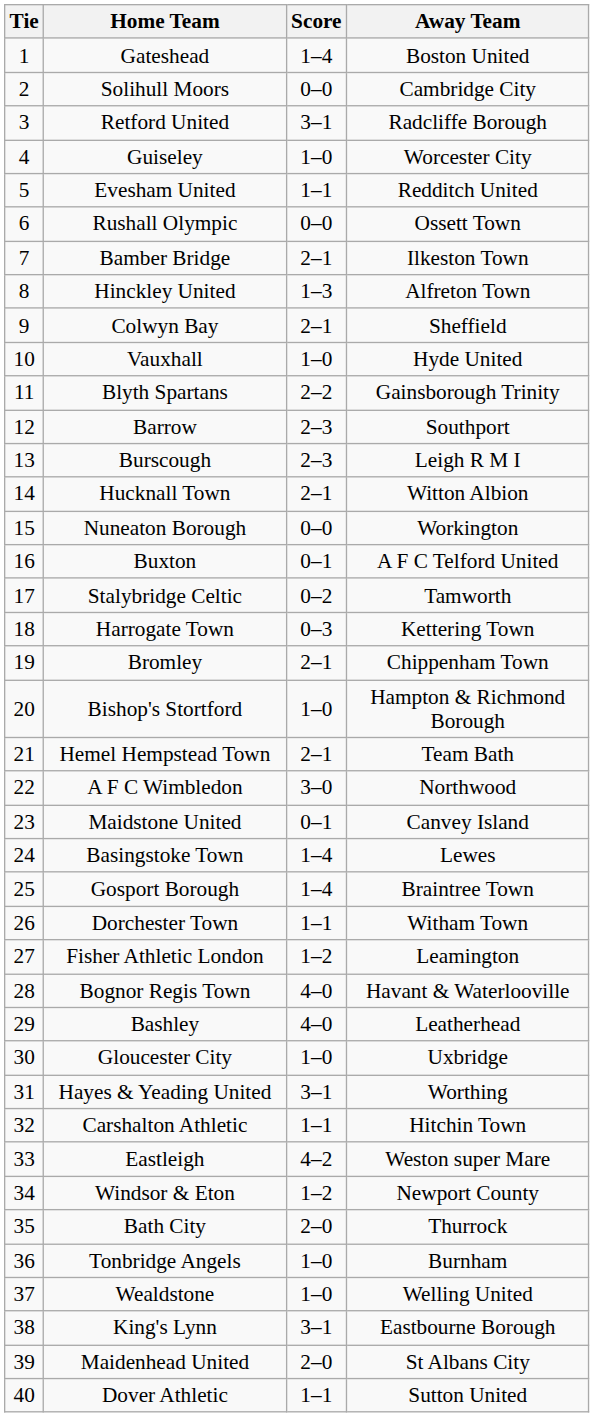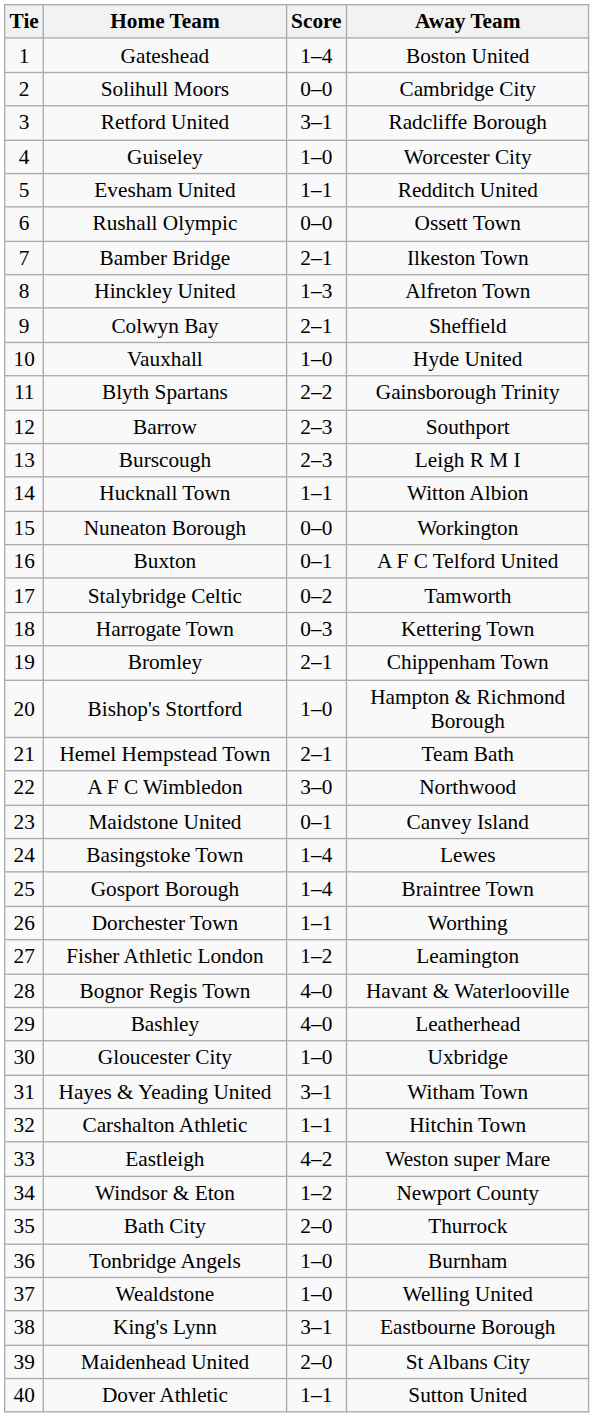 <table class="wikitable" style="text-align:center;">
 <tr>
 <th width=20>Tie</th>
 <th width=175>Home Team</th>
 <th width=20>Score</th>
 <th width=175>Away Team</th>
 </tr>
 <tr>
 <td>1</td>
 <td>Gateshead</td>
 <td>1–4</td>
 <td>Boston United</td>
 </tr>
 <tr>
 <td>2</td>
 <td>Solihull Moors</td>
 <td>0–0</td>
 <td>Cambridge City</td>
 </tr>
 <tr>
 <td>3</td>
 <td>Retford United</td>
 <td>3–1</td>
 <td>Radcliffe Borough</td>
 </tr>
 <tr>
 <td>4</td>
 <td>Guiseley</td>
 <td>1–0</td>
 <td>Worcester City</td>
 </tr>
 <tr>
 <td>5</td>
 <td>Evesham United</td>
 <td>1–1</td>
 <td>Redditch United</td>
 </tr>
 <tr>
 <td>6</td>
 <td>Rushall Olympic</td>
 <td>0–0</td>
 <td>Ossett Town</td>
 </tr>
 <tr>
 <td>7</td>
 <td>Bamber Bridge</td>
 <td>2–1</td>
 <td>Ilkeston Town</td>
 </tr>
 <tr>
 <td>8</td>
 <td>Hinckley United</td>
 <td>1–3</td>
 <td>Alfreton Town</td>
 </tr>
 <tr>
 <td>9</td>
 <td>Colwyn Bay</td>
 <td>2–1</td>
 <td>Sheffield</td>
 </tr>
 <tr>
 <td>10</td>
 <td>Vauxhall</td>
 <td>1–0</td>
 <td>Hyde United</td>
 </tr>
 <tr>
 <td>11</td>
 <td>Blyth Spartans</td>
 <td>2–2</td>
 <td>Gainsborough Trinity</td>
 </tr>
 <tr>
 <td>12</td>
 <td>Barrow</td>
 <td>2–3</td>
 <td>Southport</td>
 </tr>
 <tr>
 <td>13</td>
 <td>Burscough</td>
 <td>2–3</td>
 <td>Leigh R M I</td>
 </tr>
 <tr>
 <td>14</td>
 <td>Hucknall Town</td>
-<td>2–1</td>
+<td>1–1</td>
 <td>Witton Albion</td>
 </tr>
 <tr>
 <td>15</td>
 <td>Nuneaton Borough</td>
 <td>0–0</td>
 <td>Workington</td>
 </tr>
 <tr>
 <td>16</td>
 <td>Buxton</td>
 <td>0–1</td>
 <td>A F C Telford United</td>
 </tr>
 <tr>
 <td>17</td>
 <td>Stalybridge Celtic</td>
 <td>0–2</td>
 <td>Tamworth</td>
 </tr>
 <tr>
 <td>18</td>
 <td>Harrogate Town</td>
 <td>0–3</td>
 <td>Kettering Town</td>
 </tr>
 <tr>
 <td>19</td>
 <td>Bromley</td>
 <td>2–1</td>
 <td>Chippenham Town</td>
 </tr>
 <tr>
 <td>20</td>
 <td>Bishop's Stortford</td>
 <td>1–0</td>
 <td>Hampton & Richmond Borough</td>
 </tr>
 <tr>
 <td>21</td>
 <td>Hemel Hempstead Town</td>
 <td>2–1</td>
 <td>Team Bath</td>
 </tr>
 <tr>
 <td>22</td>
 <td>A F C Wimbledon</td>
 <td>3–0</td>
 <td>Northwood</td>
 </tr>
 <tr>
 <td>23</td>
 <td>Maidstone United</td>
 <td>0–1</td>
 <td>Canvey Island</td>
 </tr>
 <tr>
 <td>24</td>
 <td>Basingstoke Town</td>
 <td>1–4</td>
 <td>Lewes</td>
 </tr>
 <tr>
 <td>25</td>
 <td>Gosport Borough</td>
 <td>1–4</td>
 <td>Braintree Town</td>
 </tr>
 <tr>
 <td>26</td>
 <td>Dorchester Town</td>
 <td>1–1</td>
-<td>Witham Town</td>
+<td>Worthing</td>
 </tr>
 <tr>
 <td>27</td>
 <td>Fisher Athletic London</td>
 <td>1–2</td>
 <td>Leamington</td>
 </tr>
 <tr>
 <td>28</td>
 <td>Bognor Regis Town</td>
 <td>4–0</td>
 <td>Havant & Waterlooville</td>
 </tr>
 <tr>
 <td>29</td>
 <td>Bashley</td>
 <td>4–0</td>
 <td>Leatherhead</td>
 </tr>
 <tr>
 <td>30</td>
 <td>Gloucester City</td>
 <td>1–0</td>
 <td>Uxbridge</td>
 </tr>
 <tr>
 <td>31</td>
 <td>Hayes & Yeading United</td>
 <td>3–1</td>
-<td>Worthing</td>
+<td>Witham Town</td>
 </tr>
 <tr>
 <td>32</td>
 <td>Carshalton Athletic</td>
 <td>1–1</td>
 <td>Hitchin Town</td>
 </tr>
 <tr>
 <td>33</td>
 <td>Eastleigh</td>
 <td>4–2</td>
 <td>Weston super Mare</td>
 </tr>
 <tr>
 <td>34</td>
 <td>Windsor & Eton</td>
 <td>1–2</td>
 <td>Newport County</td>
 </tr>
 <tr>
 <td>35</td>
 <td>Bath City</td>
 <td>2–0</td>
 <td>Thurrock</td>
 </tr>
 <tr>
 <td>36</td>
 <td>Tonbridge Angels</td>
 <td>1–0</td>
 <td>Burnham</td>
 </tr>
 <tr>
 <td>37</td>
 <td>Wealdstone</td>
 <td>1–0</td>
 <td>Welling United</td>
 </tr>
 <tr>
 <td>38</td>
 <td>King's Lynn</td>
 <td>3–1</td>
 <td>Eastbourne Borough</td>
 </tr>
 <tr>
 <td>39</td>
 <td>Maidenhead United</td>
 <td>2–0</td>
 <td>St Albans City</td>
 </tr>
 <tr>
 <td>40</td>
 <td>Dover Athletic</td>
 <td>1–1</td>
 <td>Sutton United</td>
 </tr>
 </table>
